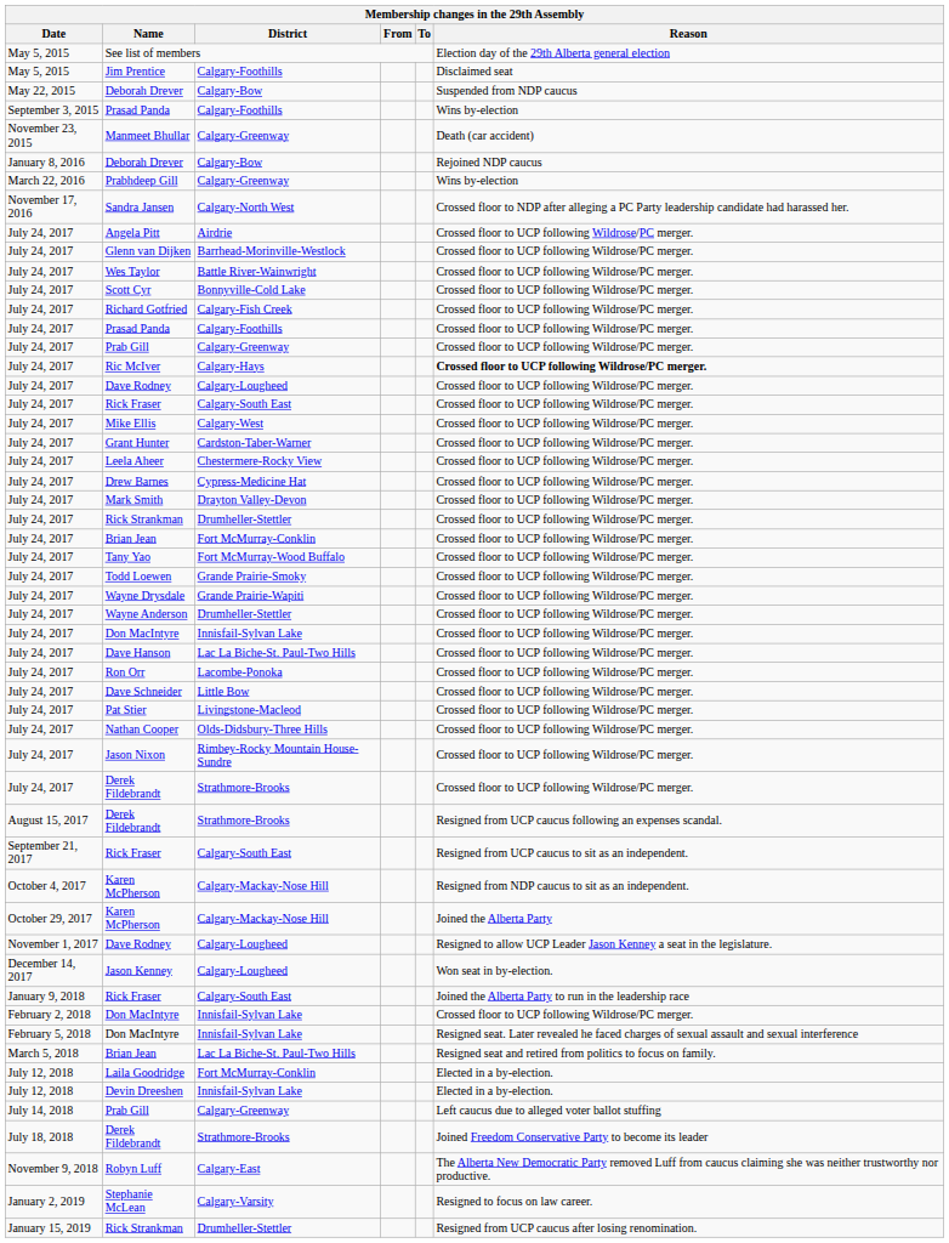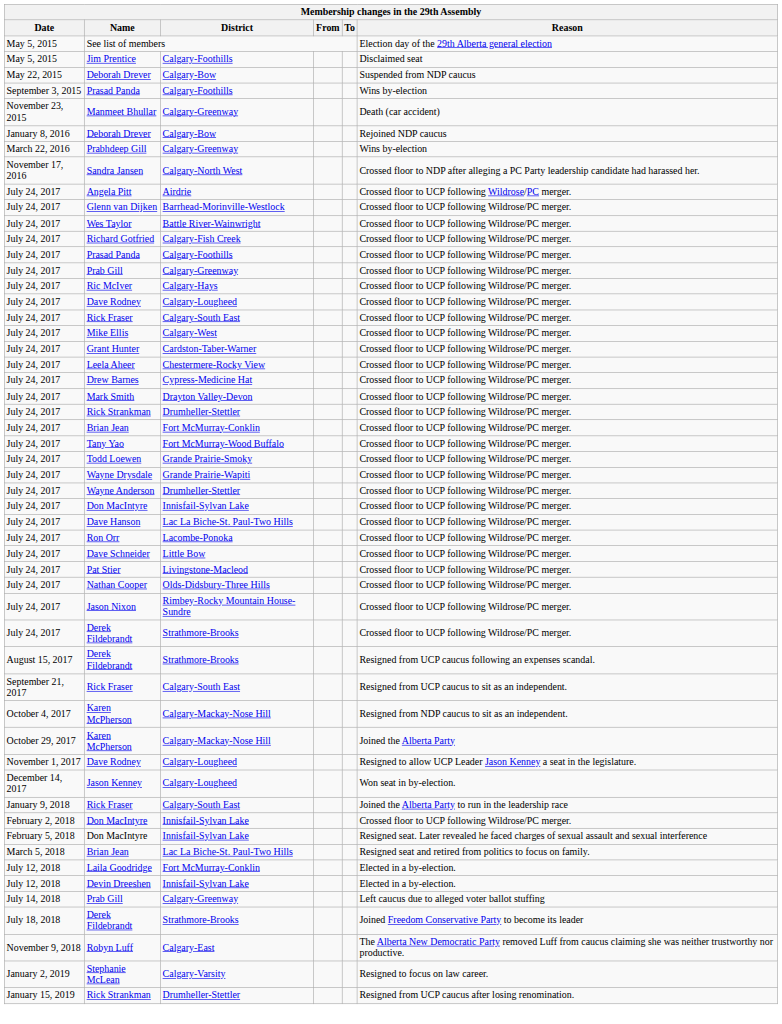 <table class="wikitable">
 <tr>
 <th colspan=6>Membership changes in the 29th Assembly</th>
 </tr>
 <tr>
 <th>Date</th>
 <th>Name</th>
 <th>District</th>
 <th>From</th>
 <th>To</th>
 <th>Reason</th>
 </tr>
 <tr>
 <td>May 5, 2015</td>
 <td colspan=4>See list of members</td>
 <td>Election day of the <a href='#'>29th Alberta general election</a></td>
 </tr>
 <tr>
 <td>May 5, 2015</td>
 <td><a href='#'>Jim Prentice</a></td>
 <td><a href='#'>Calgary-Foothills</a></td>
 <td></td>
 <td></td>
 <td>Disclaimed seat</td>
 </tr>
 <tr>
 <td>May 22, 2015</td>
 <td><a href='#'>Deborah Drever</a></td>
 <td><a href='#'>Calgary-Bow</a></td>
 <td></td>
 <td></td>
 <td>Suspended from NDP caucus</td>
 </tr>
 <tr>
 <td>September 3, 2015</td>
 <td><a href='#'>Prasad Panda</a></td>
 <td><a href='#'>Calgary-Foothills</a></td>
 <td></td>
 <td></td>
 <td>Wins by-election</td>
 </tr>
 <tr>
 <td>November 23, 2015</td>
 <td><a href='#'>Manmeet Bhullar</a></td>
 <td><a href='#'>Calgary-Greenway</a></td>
 <td></td>
 <td></td>
 <td>Death (car accident)</td>
 </tr>
 <tr>
 <td>January 8, 2016</td>
 <td><a href='#'>Deborah Drever</a></td>
 <td><a href='#'>Calgary-Bow</a></td>
 <td></td>
 <td></td>
 <td>Rejoined NDP caucus</td>
 </tr>
 <tr>
 <td>March 22, 2016</td>
 <td><a href='#'>Prabhdeep Gill</a></td>
 <td><a href='#'>Calgary-Greenway</a></td>
 <td></td>
 <td></td>
 <td>Wins by-election</td>
 </tr>
 <tr>
 <td>November 17, 2016</td>
 <td><a href='#'>Sandra Jansen</a></td>
 <td><a href='#'>Calgary-North West</a></td>
 <td></td>
 <td></td>
 <td>Crossed floor to NDP after alleging a PC Party leadership candidate had harassed her.</td>
 </tr>
 <tr>
 <td>July 24, 2017</td>
 <td><a href='#'>Angela Pitt</a></td>
 <td><a href='#'>Airdrie</a></td>
 <td></td>
 <td></td>
 <td>Crossed floor to UCP following <a href='#'>Wildrose</a>/<a href='#'>PC</a> merger.</td>
 </tr>
 <tr>
 <td>July 24, 2017</td>
 <td><a href='#'>Glenn van Dijken</a></td>
 <td><a href='#'>Barrhead-Morinville-Westlock</a></td>
 <td></td>
 <td></td>
 <td>Crossed floor to UCP following Wildrose/PC merger.</td>
 </tr>
 <tr>
 <td>July 24, 2017</td>
 <td><a href='#'>Wes Taylor</a></td>
 <td><a href='#'>Battle River-Wainwright</a></td>
 <td></td>
 <td></td>
 <td>Crossed floor to UCP following Wildrose/PC merger.</td>
 </tr>
 <tr>
 <td>July 24, 2017</td>
-<td><a href='#'>Scott Cyr</a></td>
-<td><a href='#'>Bonnyville-Cold Lake</a></td>
-<td></td>
-<td></td>
-<td>Crossed floor to UCP following Wildrose/PC merger.</td>
-</tr>
-<tr>
-<td>July 24, 2017</td>
 <td><a href='#'>Richard Gotfried</a></td>
 <td><a href='#'>Calgary-Fish Creek</a></td>
 <td></td>
 <td></td>
 <td>Crossed floor to UCP following Wildrose/PC merger.</td>
 </tr>
 <tr>
 <td>July 24, 2017</td>
 <td><a href='#'>Prasad Panda</a></td>
 <td><a href='#'>Calgary-Foothills</a></td>
 <td></td>
 <td></td>
 <td>Crossed floor to UCP following Wildrose/PC merger.</td>
 </tr>
 <tr>
 <td>July 24, 2017</td>
 <td><a href='#'>Prab Gill</a></td>
 <td><a href='#'>Calgary-Greenway</a></td>
 <td></td>
 <td></td>
 <td>Crossed floor to UCP following Wildrose/PC merger.</td>
 </tr>
 <tr>
 <td>July 24, 2017</td>
 <td><a href='#'>Ric McIver</a></td>
 <td><a href='#'>Calgary-Hays</a></td>
 <td></td>
 <td></td>
-<td><strong>Crossed floor to UCP following Wildrose/PC merger.</strong></td>
+<td>Crossed floor to UCP following Wildrose/PC merger.</td>
 </tr>
 <tr>
 <td>July 24, 2017</td>
 <td><a href='#'>Dave Rodney</a></td>
 <td><a href='#'>Calgary-Lougheed</a></td>
 <td></td>
 <td></td>
 <td>Crossed floor to UCP following Wildrose/PC merger.</td>
 </tr>
 <tr>
 <td>July 24, 2017</td>
 <td><a href='#'>Rick Fraser</a></td>
 <td><a href='#'>Calgary-South East</a></td>
 <td></td>
 <td></td>
 <td>Crossed floor to UCP following Wildrose/PC merger.</td>
 </tr>
 <tr>
 <td>July 24, 2017</td>
 <td><a href='#'>Mike Ellis</a></td>
 <td><a href='#'>Calgary-West</a></td>
 <td></td>
 <td></td>
 <td>Crossed floor to UCP following Wildrose/PC merger.</td>
 </tr>
 <tr>
 <td>July 24, 2017</td>
 <td><a href='#'>Grant Hunter</a></td>
 <td><a href='#'>Cardston-Taber-Warner</a></td>
 <td></td>
 <td></td>
 <td>Crossed floor to UCP following Wildrose/PC merger.</td>
 </tr>
 <tr>
 <td>July 24, 2017</td>
 <td><a href='#'>Leela Aheer</a></td>
 <td><a href='#'>Chestermere-Rocky View</a></td>
 <td></td>
 <td></td>
 <td>Crossed floor to UCP following Wildrose/PC merger.</td>
 </tr>
 <tr>
 <td>July 24, 2017</td>
 <td><a href='#'>Drew Barnes</a></td>
 <td><a href='#'>Cypress-Medicine Hat</a></td>
 <td></td>
 <td></td>
 <td>Crossed floor to UCP following Wildrose/PC merger.</td>
 </tr>
 <tr>
 <td>July 24, 2017</td>
 <td><a href='#'>Mark Smith</a></td>
 <td><a href='#'>Drayton Valley-Devon</a></td>
 <td></td>
 <td></td>
 <td>Crossed floor to UCP following Wildrose/PC merger.</td>
 </tr>
 <tr>
 <td>July 24, 2017</td>
 <td><a href='#'>Rick Strankman</a></td>
 <td><a href='#'>Drumheller-Stettler</a></td>
 <td></td>
 <td></td>
 <td>Crossed floor to UCP following Wildrose/PC merger.</td>
 </tr>
 <tr>
 <td>July 24, 2017</td>
 <td><a href='#'>Brian Jean</a></td>
 <td><a href='#'>Fort McMurray-Conklin</a></td>
 <td></td>
 <td></td>
 <td>Crossed floor to UCP following Wildrose/PC merger.</td>
 </tr>
 <tr>
 <td>July 24, 2017</td>
 <td><a href='#'>Tany Yao</a></td>
 <td><a href='#'>Fort McMurray-Wood Buffalo</a></td>
 <td></td>
 <td></td>
 <td>Crossed floor to UCP following Wildrose/PC merger.</td>
 </tr>
 <tr>
 <td>July 24, 2017</td>
 <td><a href='#'>Todd Loewen</a></td>
 <td><a href='#'>Grande Prairie-Smoky</a></td>
 <td></td>
 <td></td>
 <td>Crossed floor to UCP following Wildrose/PC merger.</td>
 </tr>
 <tr>
 <td>July 24, 2017</td>
 <td><a href='#'>Wayne Drysdale</a></td>
 <td><a href='#'>Grande Prairie-Wapiti</a></td>
 <td></td>
 <td></td>
 <td>Crossed floor to UCP following Wildrose/PC merger.</td>
 </tr>
 <tr>
 <td>July 24, 2017</td>
 <td><a href='#'>Wayne Anderson</a></td>
 <td><a href='#'>Drumheller-Stettler</a></td>
 <td></td>
 <td></td>
 <td>Crossed floor to UCP following Wildrose/PC merger.</td>
 </tr>
 <tr>
 <td>July 24, 2017</td>
 <td><a href='#'>Don MacIntyre</a></td>
 <td><a href='#'>Innisfail-Sylvan Lake</a></td>
 <td></td>
 <td></td>
 <td>Crossed floor to UCP following Wildrose/PC merger.</td>
 </tr>
 <tr>
 <td>July 24, 2017</td>
 <td><a href='#'>Dave Hanson</a></td>
 <td><a href='#'>Lac La Biche-St. Paul-Two Hills</a></td>
 <td></td>
 <td></td>
 <td>Crossed floor to UCP following Wildrose/PC merger.</td>
 </tr>
 <tr>
 <td>July 24, 2017</td>
 <td><a href='#'>Ron Orr</a></td>
 <td><a href='#'>Lacombe-Ponoka</a></td>
 <td></td>
 <td></td>
 <td>Crossed floor to UCP following Wildrose/PC merger.</td>
 </tr>
 <tr>
 <td>July 24, 2017</td>
 <td><a href='#'>Dave Schneider</a></td>
 <td><a href='#'>Little Bow</a></td>
 <td></td>
 <td></td>
 <td>Crossed floor to UCP following Wildrose/PC merger.</td>
 </tr>
 <tr>
 <td>July 24, 2017</td>
 <td><a href='#'>Pat Stier</a></td>
 <td><a href='#'>Livingstone-Macleod</a></td>
 <td></td>
 <td></td>
 <td>Crossed floor to UCP following Wildrose/PC merger.</td>
 </tr>
 <tr>
 <td>July 24, 2017</td>
 <td><a href='#'>Nathan Cooper</a></td>
 <td><a href='#'>Olds-Didsbury-Three Hills</a></td>
 <td></td>
 <td></td>
 <td>Crossed floor to UCP following Wildrose/PC merger.</td>
 </tr>
 <tr>
 <td>July 24, 2017</td>
 <td><a href='#'>Jason Nixon</a></td>
 <td><a href='#'>Rimbey-Rocky Mountain House-Sundre</a></td>
 <td></td>
 <td></td>
 <td>Crossed floor to UCP following Wildrose/PC merger.</td>
 </tr>
 <tr>
 <td>July 24, 2017</td>
 <td><a href='#'>Derek Fildebrandt</a></td>
 <td><a href='#'>Strathmore-Brooks</a></td>
 <td></td>
 <td></td>
 <td>Crossed floor to UCP following Wildrose/PC merger.</td>
 </tr>
 <tr>
 <td>August 15, 2017</td>
 <td><a href='#'>Derek Fildebrandt</a></td>
 <td><a href='#'>Strathmore-Brooks</a></td>
 <td></td>
 <td></td>
 <td>Resigned from UCP caucus following an expenses scandal.</td>
 </tr>
 <tr>
 <td>September 21, 2017</td>
 <td><a href='#'>Rick Fraser</a></td>
 <td><a href='#'>Calgary-South East</a></td>
 <td></td>
 <td></td>
 <td>Resigned from UCP caucus to sit as an independent.</td>
 </tr>
 <tr>
 <td>October 4, 2017</td>
 <td><a href='#'>Karen McPherson</a></td>
 <td><a href='#'>Calgary-Mackay-Nose Hill</a></td>
 <td></td>
 <td></td>
 <td>Resigned from NDP caucus to sit as an independent.</td>
 </tr>
 <tr>
 <td>October 29, 2017</td>
 <td><a href='#'>Karen McPherson</a></td>
 <td><a href='#'>Calgary-Mackay-Nose Hill</a></td>
 <td></td>
 <td></td>
 <td>Joined the <a href='#'>Alberta Party</a></td>
 </tr>
 <tr>
 <td>November 1, 2017</td>
 <td><a href='#'>Dave Rodney</a></td>
 <td><a href='#'>Calgary-Lougheed</a></td>
 <td></td>
 <td></td>
 <td>Resigned to allow UCP Leader <a href='#'>Jason Kenney</a> a seat in the legislature.</td>
 </tr>
 <tr>
 <td>December 14, 2017</td>
 <td><a href='#'>Jason Kenney</a></td>
 <td><a href='#'>Calgary-Lougheed</a></td>
 <td></td>
 <td></td>
 <td>Won seat in by-election.</td>
 </tr>
 <tr>
 <td>January 9, 2018</td>
 <td><a href='#'>Rick Fraser</a></td>
 <td><a href='#'>Calgary-South East</a></td>
 <td></td>
 <td></td>
 <td>Joined the <a href='#'>Alberta Party</a> to run in the leadership race </td>
 </tr>
 <tr>
 <td>February 2, 2018</td>
 <td><a href='#'>Don MacIntyre</a></td>
 <td><a href='#'>Innisfail-Sylvan Lake</a></td>
 <td></td>
 <td></td>
 <td>Crossed floor to UCP following Wildrose/PC merger.</td>
 </tr>
 <tr>
 <td>February 5, 2018</td>
 <td>Don MacIntyre</td>
 <td><a href='#'>Innisfail-Sylvan Lake</a></td>
 <td></td>
 <td></td>
 <td>Resigned seat. Later revealed he faced charges of sexual assault and sexual interference </td>
 </tr>
 <tr>
 <td>March 5, 2018</td>
 <td><a href='#'>Brian Jean</a></td>
 <td><a href='#'>Lac La Biche-St. Paul-Two Hills</a></td>
 <td></td>
 <td></td>
 <td>Resigned seat and retired from politics to focus on family.</td>
 </tr>
 <tr>
 <td>July 12, 2018</td>
 <td><a href='#'>Laila Goodridge</a></td>
 <td><a href='#'>Fort McMurray-Conklin</a></td>
 <td></td>
 <td></td>
 <td>Elected in a by-election.</td>
 </tr>
 <tr>
 <td>July 12, 2018</td>
 <td><a href='#'>Devin Dreeshen</a></td>
 <td><a href='#'>Innisfail-Sylvan Lake</a></td>
 <td></td>
 <td></td>
 <td>Elected in a by-election.</td>
 </tr>
 <tr>
 <td>July 14, 2018</td>
 <td><a href='#'>Prab Gill</a></td>
 <td><a href='#'>Calgary-Greenway</a></td>
 <td></td>
 <td></td>
 <td>Left caucus due to alleged voter ballot stuffing </td>
 </tr>
 <tr>
 <td>July 18, 2018</td>
 <td><a href='#'>Derek Fildebrandt</a></td>
 <td><a href='#'>Strathmore-Brooks</a></td>
 <td></td>
 <td></td>
 <td>Joined <a href='#'>Freedom Conservative Party</a> to become its leader</td>
 </tr>
 <tr>
 <td>November 9, 2018</td>
 <td><a href='#'>Robyn Luff</a></td>
 <td><a href='#'>Calgary-East</a></td>
 <td></td>
 <td></td>
 <td>The <a href='#'>Alberta New Democratic Party</a> removed Luff from caucus claiming she was neither trustworthy nor productive.</td>
 </tr>
 <tr>
 <td>January 2, 2019</td>
 <td><a href='#'>Stephanie McLean</a></td>
 <td><a href='#'>Calgary-Varsity</a></td>
 <td></td>
 <td></td>
 <td>Resigned to focus on law career.</td>
 </tr>
 <tr>
 <td>January 15, 2019</td>
 <td><a href='#'>Rick Strankman</a></td>
 <td><a href='#'>Drumheller-Stettler</a></td>
 <td></td>
 <td></td>
 <td>Resigned from UCP caucus after losing renomination.</td>
 </tr>
 </table>
